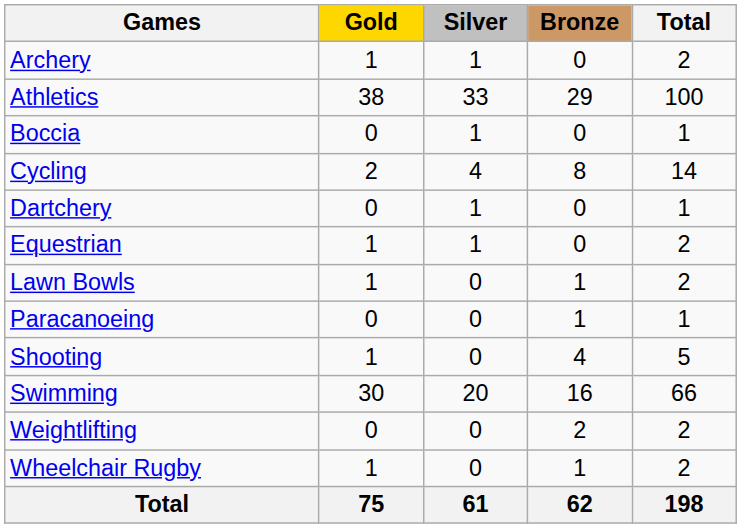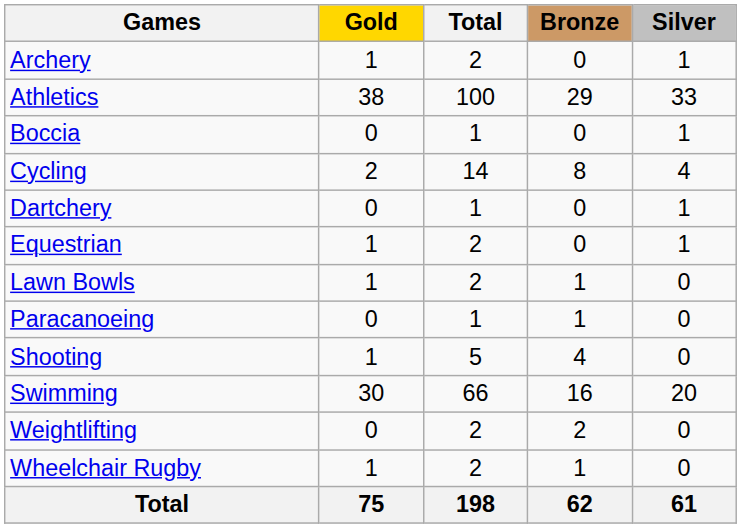 <table class="wikitable sortable" style="text-align:center;">
 <tr>
 <th style="width:13em;">Games</th>
 <th style="width:4em; background:gold;">Gold</th>
+<th style="width:4em;">Total</th>
+<th style="width:4em; background:#cc9966;">Bronze</th>
 <th style="width:4em; background:silver;">Silver</th>
-<th style="width:4em; background:#cc9966;">Bronze</th>
-<th style="width:4em;">Total</th>
 </tr>
 <tr>
 <td align=left> <a href='#'>Archery</a></td>
 <td>1</td>
+<td>2</td>
+<td>0</td>
 <td>1</td>
-<td>0</td>
-<td>2</td>
 </tr>
 <tr>
 <td align=left> <a href='#'>Athletics</a></td>
 <td>38</td>
+<td>100</td>
+<td>29</td>
 <td>33</td>
-<td>29</td>
-<td>100</td>
 </tr>
 <tr>
 <td align=left> <a href='#'>Boccia</a></td>
 <td>0</td>
 <td>1</td>
 <td>0</td>
 <td>1</td>
 </tr>
 <tr>
 <td align=left> <a href='#'>Cycling</a></td>
 <td>2</td>
+<td>14</td>
+<td>8</td>
 <td>4</td>
-<td>8</td>
-<td>14</td>
 </tr>
 <tr>
 <td align=left> <a href='#'>Dartchery</a></td>
 <td>0</td>
 <td>1</td>
 <td>0</td>
 <td>1</td>
 </tr>
 <tr>
 <td align=left> <a href='#'>Equestrian</a></td>
 <td>1</td>
+<td>2</td>
+<td>0</td>
 <td>1</td>
-<td>0</td>
-<td>2</td>
 </tr>
 <tr>
 <td align=left> <a href='#'>Lawn Bowls</a></td>
 <td>1</td>
+<td>2</td>
+<td>1</td>
 <td>0</td>
-<td>1</td>
-<td>2</td>
 </tr>
 <tr>
 <td align=left> <a href='#'>Paracanoeing</a></td>
 <td>0</td>
-<td>0</td>
 <td>1</td>
 <td>1</td>
+<td>0</td>
 </tr>
 <tr>
 <td align=left> <a href='#'>Shooting</a></td>
 <td>1</td>
+<td>5</td>
+<td>4</td>
 <td>0</td>
-<td>4</td>
-<td>5</td>
 </tr>
 <tr>
 <td align=left> <a href='#'>Swimming</a></td>
 <td>30</td>
+<td>66</td>
+<td>16</td>
 <td>20</td>
-<td>16</td>
-<td>66</td>
 </tr>
 <tr>
 <td align=left> <a href='#'>Weightlifting</a></td>
 <td>0</td>
-<td>0</td>
 <td>2</td>
 <td>2</td>
+<td>0</td>
 </tr>
 <tr>
 <td align=left> <a href='#'>Wheelchair Rugby</a></td>
 <td>1</td>
+<td>2</td>
+<td>1</td>
 <td>0</td>
-<td>1</td>
-<td>2</td>
 </tr>
 <tr>
 <th>Total</th>
 <th>75</th>
+<th>198</th>
+<th>62</th>
 <th>61</th>
-<th>62</th>
-<th>198</th>
 </tr>
 </table>
